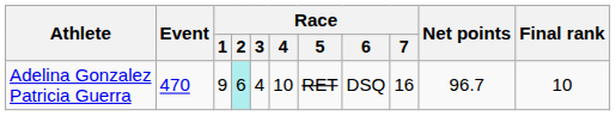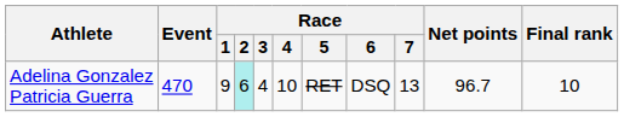 <table class="wikitable" style="font-size:90%">
 <tr>
 <th rowspan="2">Athlete</th>
 <th rowspan="2">Event</th>
 <th colspan=7>Race</th>
 <th rowspan=2>Net points</th>
 <th rowspan=2>Final rank</th>
 </tr>
 <tr style="font-size:95%">
 <th>1</th>
 <th>2</th>
 <th>3</th>
 <th>4</th>
 <th>5</th>
 <th>6</th>
 <th>7</th>
 </tr>
 <tr align=center>
 <td align=left><a href='#'>Adelina Gonzalez</a><br><a href='#'>Patricia Guerra</a></td>
 <td align=left><a href='#'>470</a></td>
 <td>9</td>
 <td style="background: paleturquoise;">6</td>
 <td>4</td>
 <td>10</td>
 <td><s>RET</s></td>
 <td>DSQ</td>
-<td>16</td>
+<td>13</td>
 <td>96.7</td>
 <td>10</td>
 </tr>
 </table>
